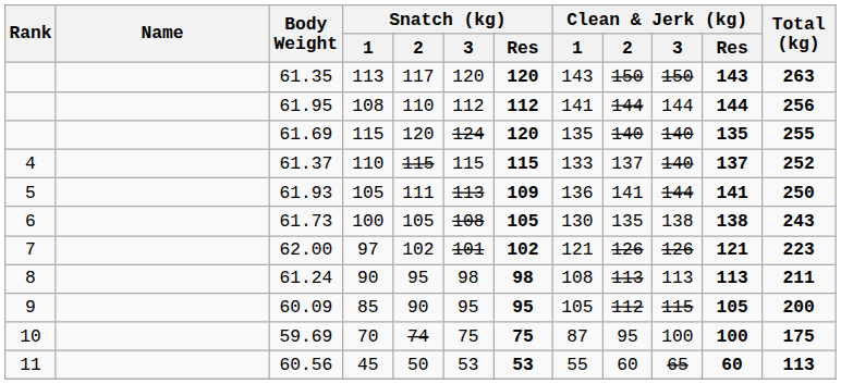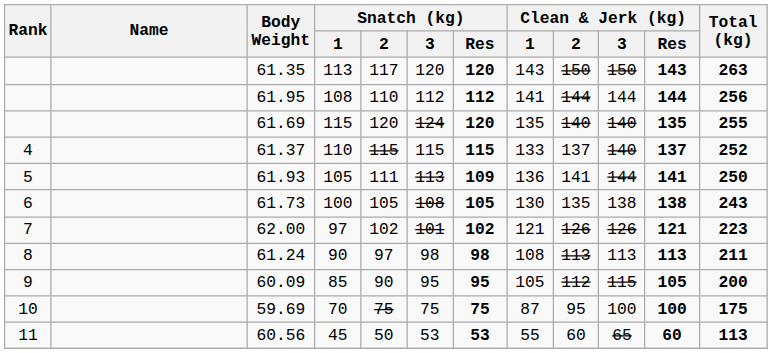 <table class = "wikitable" style="text-align:center;">
 <tr>
 <th rowspan=2>Rank</th>
 <th rowspan=2 width=305>Name</th>
 <th rowspan=2 width=50>Body Weight</th>
 <th colspan=4>Snatch (kg)</th>
 <th colspan=4>Clean & Jerk (kg)</th>
 <th rowspan=2 width=60>Total (kg)</th>
 </tr>
 <tr>
 <th width=40>1</th>
 <th width=40>2</th>
 <th width=40>3</th>
 <th width=55>Res</th>
 <th width=40>1</th>
 <th width=40>2</th>
 <th width=40>3</th>
 <th width=55>Res</th>
 </tr>
 <tr>
 <td></td>
 <td align=left></td>
 <td>61.35</td>
 <td>113</td>
 <td>117</td>
 <td>120</td>
 <td><strong>120</strong></td>
 <td>143</td>
 <td><s>150</s></td>
 <td><s>150</s></td>
 <td><strong>143</strong></td>
 <td><strong>263</strong></td>
 </tr>
 <tr>
 <td></td>
 <td align=left></td>
 <td>61.95</td>
 <td>108</td>
 <td>110</td>
 <td>112</td>
 <td><strong>112</strong></td>
 <td>141</td>
 <td><s>144</s></td>
 <td>144</td>
 <td><strong>144</strong></td>
 <td><strong>256</strong></td>
 </tr>
 <tr>
 <td></td>
 <td align=left></td>
 <td>61.69</td>
 <td>115</td>
 <td>120</td>
 <td><s>124</s></td>
 <td><strong>120</strong></td>
 <td>135</td>
 <td><s>140</s></td>
 <td><s>140</s></td>
 <td><strong>135</strong></td>
 <td><strong>255</strong></td>
 </tr>
 <tr>
 <td>4</td>
 <td align=left></td>
 <td>61.37</td>
 <td>110</td>
 <td><s>115</s></td>
 <td>115</td>
 <td><strong>115</strong></td>
 <td>133</td>
 <td>137</td>
 <td><s>140</s></td>
 <td><strong>137</strong></td>
 <td><strong>252</strong></td>
 </tr>
 <tr>
 <td>5</td>
 <td align=left></td>
 <td>61.93</td>
 <td>105</td>
 <td>111</td>
 <td><s>113</s></td>
 <td><strong>109</strong></td>
 <td>136</td>
 <td>141</td>
 <td><s>144</s></td>
 <td><strong>141</strong></td>
 <td><strong>250</strong></td>
 </tr>
 <tr>
 <td>6</td>
 <td align=left></td>
 <td>61.73</td>
 <td>100</td>
 <td>105</td>
 <td><s>108</s></td>
 <td><strong>105</strong></td>
 <td>130</td>
 <td>135</td>
 <td>138</td>
 <td><strong>138</strong></td>
 <td><strong>243</strong></td>
 </tr>
 <tr>
 <td>7</td>
 <td align=left></td>
 <td>62.00</td>
 <td>97</td>
 <td>102</td>
 <td><s>101</s></td>
 <td><strong>102</strong></td>
 <td>121</td>
 <td><s>126</s></td>
 <td><s>126</s></td>
 <td><strong>121</strong></td>
 <td><strong>223</strong></td>
 </tr>
 <tr>
 <td>8</td>
 <td align=left></td>
 <td>61.24</td>
 <td>90</td>
-<td>95</td>
+<td>97</td>
 <td>98</td>
 <td><strong>98</strong></td>
 <td>108</td>
 <td><s>113</s></td>
 <td>113</td>
 <td><strong>113</strong></td>
 <td><strong>211</strong></td>
 </tr>
 <tr>
 <td>9</td>
 <td align=left></td>
 <td>60.09</td>
 <td>85</td>
 <td>90</td>
 <td>95</td>
 <td><strong>95</strong></td>
 <td>105</td>
 <td><s>112</s></td>
 <td><s>115</s></td>
 <td><strong>105</strong></td>
 <td><strong>200</strong></td>
 </tr>
 <tr>
 <td>10</td>
 <td align=left></td>
 <td>59.69</td>
 <td>70</td>
-<td><s>74</s></td>
+<td><s>75</s></td>
 <td>75</td>
 <td><strong>75</strong></td>
 <td>87</td>
 <td>95</td>
 <td>100</td>
 <td><strong>100</strong></td>
 <td><strong>175</strong></td>
 </tr>
 <tr>
 <td>11</td>
 <td align=left></td>
 <td>60.56</td>
 <td>45</td>
 <td>50</td>
 <td>53</td>
 <td><strong>53</strong></td>
 <td>55</td>
 <td>60</td>
 <td><s>65</s></td>
 <td><strong>60</strong></td>
 <td><strong>113</strong></td>
 </tr>
 <tr>
 </tr>
 </table>
